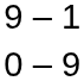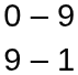 <table style="text-align:center">
 <tr>
 <th width=200></th>
 <th width=100></th>
 <th width=200></th>
 </tr>
 <tr>
+<td align=right></td>
+<td>0 – 9</td>
+<td align=left><strong></strong></td>
+</tr>
+<tr>
 <td align=right><strong></strong></td>
 <td>9 – 1</td>
 <td align=left></td>
 </tr>
-<tr>
-<td align=right></td>
-<td>0 – 9</td>
-<td align=left><strong></strong></td>
-</tr>
 </table>
